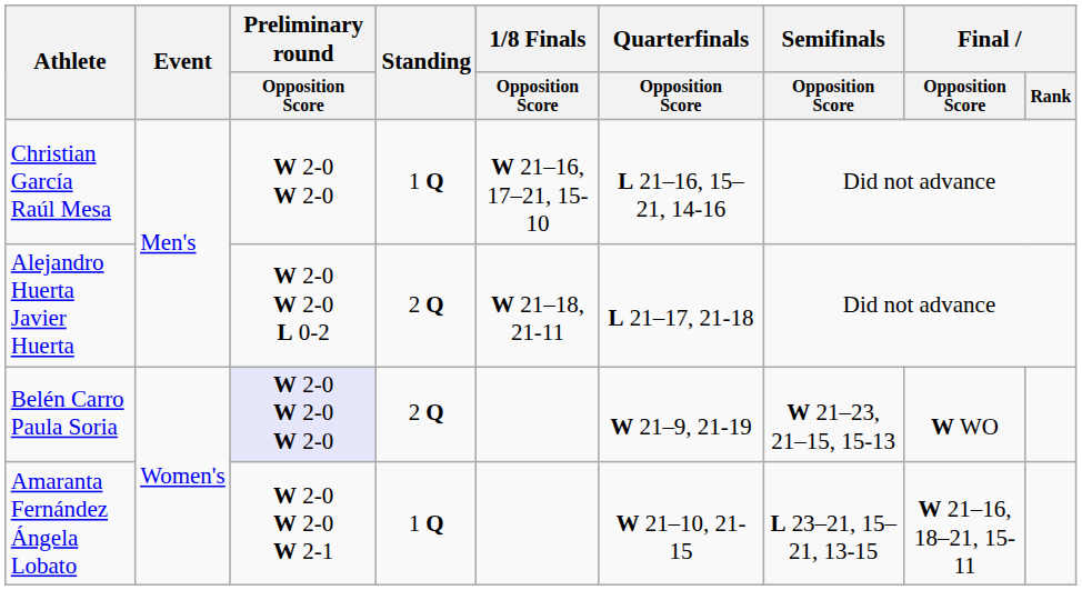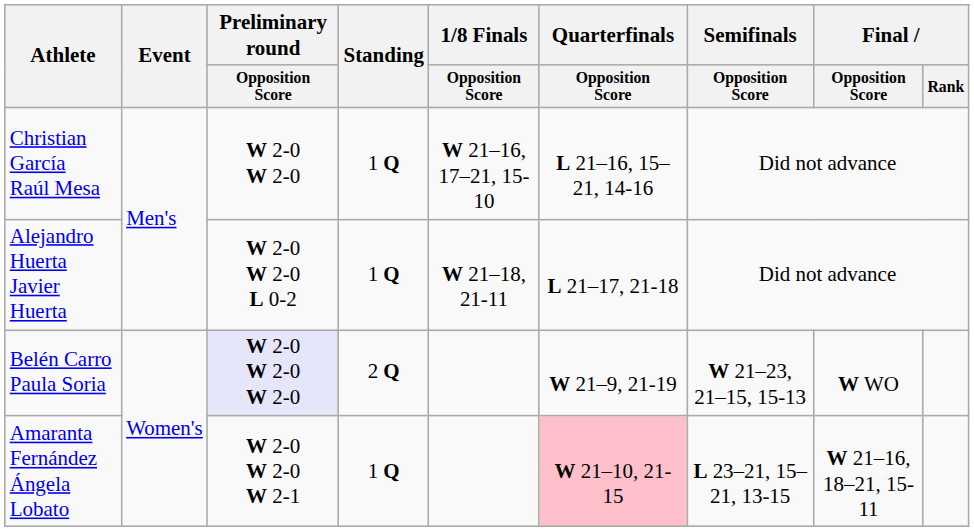 <table class=wikitable style="font-size:83%">
 <tr>
 <th rowspan=2>Athlete</th>
 <th rowspan=2>Event</th>
 <th>Preliminary round</th>
 <th rowspan=2>Standing</th>
 <th>1/8 Finals</th>
 <th>Quarterfinals</th>
 <th>Semifinals</th>
 <th colspan=2>Final / </th>
 </tr>
 <tr style="font-size:75%">
 <th>Opposition<br>Score</th>
 <th>Opposition<br>Score</th>
 <th>Opposition<br>Score</th>
 <th>Opposition<br>Score</th>
 <th>Opposition<br>Score</th>
 <th>Rank</th>
 </tr>
 <tr align=center>
 <td align=left><a href='#'>Christian García</a><br><a href='#'>Raúl Mesa</a></td>
 <td align=left rowspan=2><a href='#'>Men's</a></td>
 <td> <strong>W</strong> 2-0<br> <strong>W</strong> 2-0</td>
 <td>1 <strong>Q</strong></td>
 <td> <br><strong>W</strong> 21–16, 17–21, 15-10</td>
 <td> <br><strong>L</strong> 21–16, 15–21, 14-16</td>
 <td colspan=3>Did not advance</td>
 </tr>
 <tr align=center>
 <td align=left><a href='#'>Alejandro Huerta</a><br><a href='#'>Javier Huerta</a></td>
 <td> <strong>W</strong> 2-0<br> <strong>W</strong> 2-0<br> <strong>L</strong> 0-2</td>
-<td>2 <strong>Q</strong></td>
+<td>1 <strong>Q</strong></td>
 <td> <br><strong>W</strong> 21–18, 21-11</td>
 <td> <br><strong>L</strong> 21–17, 21-18</td>
 <td colspan=3>Did not advance</td>
 </tr>
 <tr align=center>
 <td align=left><a href='#'>Belén Carro</a><br><a href='#'>Paula Soria</a></td>
 <td align=left rowspan=2><a href='#'>Women's</a></td>
 <td style="background: lavender;"> <strong>W</strong> 2-0<br> <strong>W</strong> 2-0<br> <strong>W</strong> 2-0</td>
 <td>2 <strong>Q</strong></td>
 <td></td>
 <td> <br><strong>W</strong> 21–9, 21-19</td>
 <td> <br><strong>W</strong> 21–23, 21–15, 15-13</td>
 <td> <br><strong>W</strong> WO</td>
 <td></td>
 </tr>
 <tr align=center>
 <td align=left><a href='#'>Amaranta Fernández</a><br><a href='#'>Ángela Lobato</a></td>
 <td> <strong>W</strong> 2-0<br> <strong>W</strong> 2-0<br> <strong>W</strong> 2-1</td>
 <td>1 <strong>Q</strong></td>
 <td></td>
-<td> <br><strong>W</strong> 21–10, 21-15</td>
+<td style="background: pink;"> <br><strong>W</strong> 21–10, 21-15</td>
 <td> <br><strong>L</strong> 23–21, 15–21, 13-15</td>
 <td> <br><strong>W</strong> 21–16, 18–21, 15-11</td>
 <td></td>
 </tr>
 </table>
